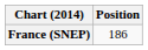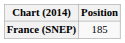 <table class="wikitable plainrowheaders" style="text-align:center">
 <tr>
 <th scope="col">Chart (2014)</th>
 <th scope="col">Position</th>
 </tr>
 <tr>
 <th scope="row">France (SNEP)</th>
-<td>186</td>
+<td>185</td>
 </tr>
 </table>
